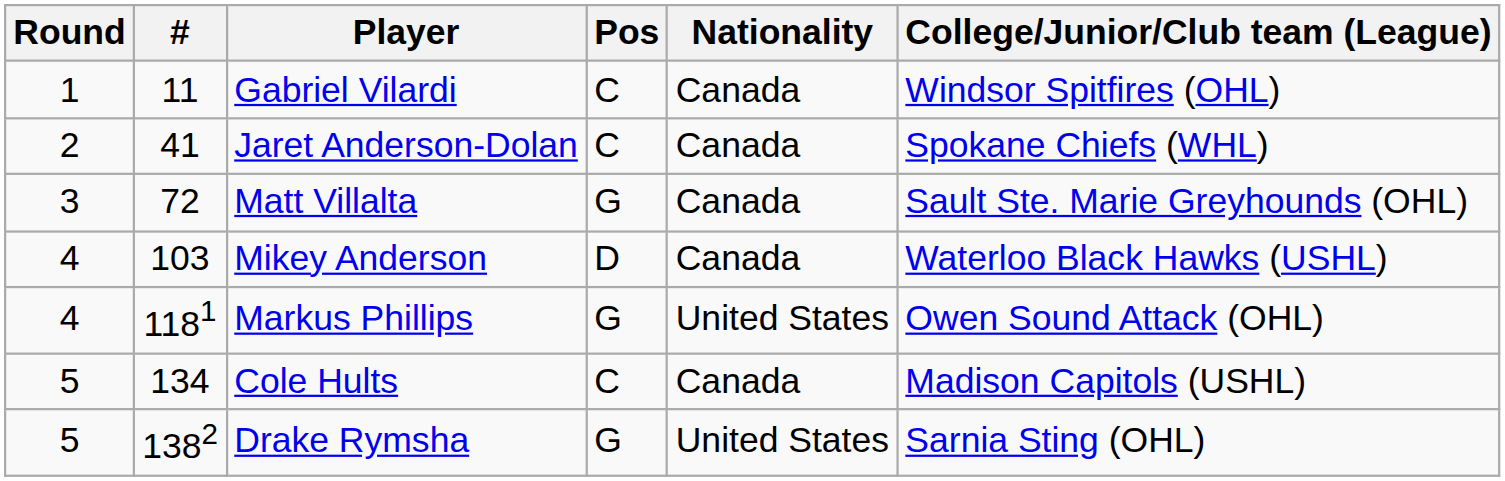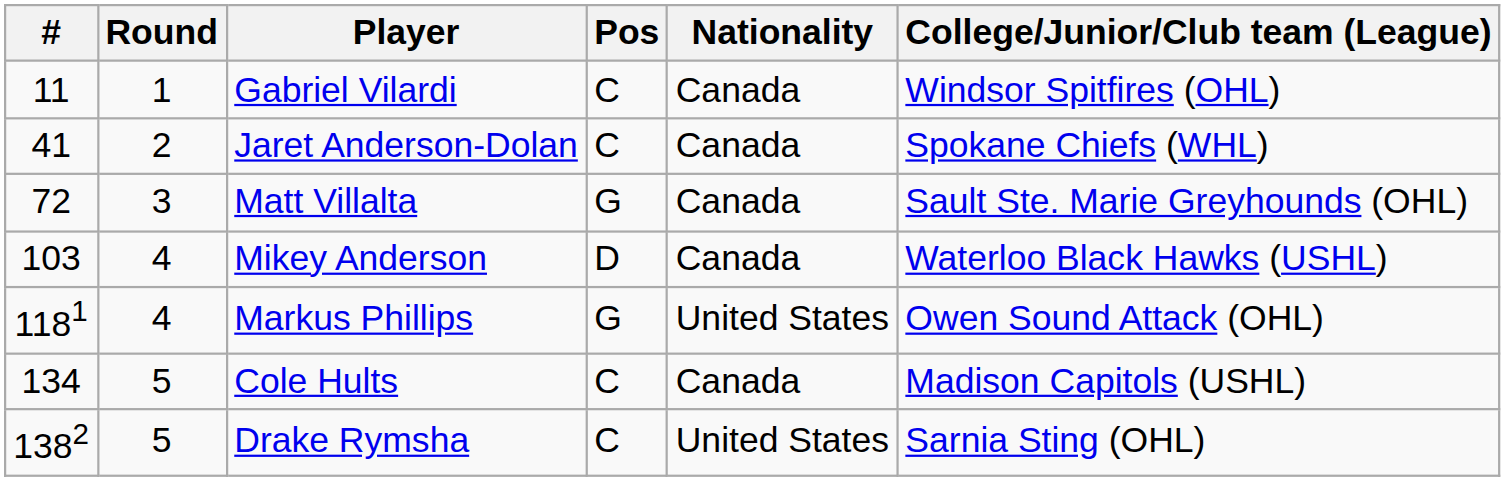 <table class="wikitable">
 <tr>
+<th>#</th>
 <th>Round</th>
-<th>#</th>
 <th>Player</th>
 <th>Pos</th>
 <th>Nationality</th>
 <th>College/Junior/Club team (League)</th>
 </tr>
 <tr>
+<td style="text-align:center">11</td>
 <td style="text-align:center">1</td>
-<td style="text-align:center">11</td>
 <td><a href='#'>Gabriel Vilardi</a></td>
 <td>C</td>
 <td> Canada</td>
 <td><a href='#'>Windsor Spitfires</a> (<a href='#'>OHL</a>)</td>
 </tr>
 <tr>
+<td style="text-align:center">41</td>
 <td style="text-align:center">2</td>
-<td style="text-align:center">41</td>
 <td><a href='#'>Jaret Anderson-Dolan</a></td>
 <td>C</td>
 <td> Canada</td>
 <td><a href='#'>Spokane Chiefs</a> (<a href='#'>WHL</a>)</td>
 </tr>
 <tr>
+<td style="text-align:center">72</td>
 <td style="text-align:center">3</td>
-<td style="text-align:center">72</td>
 <td><a href='#'>Matt Villalta</a></td>
 <td>G</td>
 <td> Canada</td>
 <td><a href='#'>Sault Ste. Marie Greyhounds</a> (OHL)</td>
 </tr>
 <tr>
+<td style="text-align:center">103</td>
 <td style="text-align:center">4</td>
-<td style="text-align:center">103</td>
 <td><a href='#'>Mikey Anderson</a></td>
 <td>D</td>
 <td> Canada</td>
 <td><a href='#'>Waterloo Black Hawks</a> (<a href='#'>USHL</a>)</td>
 </tr>
 <tr>
+<td style="text-align:center">118<sup>1</sup></td>
 <td style="text-align:center">4</td>
-<td style="text-align:center">118<sup>1</sup></td>
 <td><a href='#'>Markus Phillips</a></td>
 <td>G</td>
 <td> United States</td>
 <td><a href='#'>Owen Sound Attack</a> (OHL)</td>
 </tr>
 <tr>
+<td style="text-align:center">134</td>
 <td style="text-align:center">5</td>
-<td style="text-align:center">134</td>
 <td><a href='#'>Cole Hults</a></td>
 <td>C</td>
 <td> Canada</td>
 <td><a href='#'>Madison Capitols</a> (USHL)</td>
 </tr>
 <tr>
+<td style="text-align:center">138<sup>2</sup></td>
 <td style="text-align:center">5</td>
-<td style="text-align:center">138<sup>2</sup></td>
 <td><a href='#'>Drake Rymsha</a></td>
-<td>G</td>
+<td>C</td>
 <td> United States</td>
 <td><a href='#'>Sarnia Sting</a> (OHL)</td>
 </tr>
 </table>
